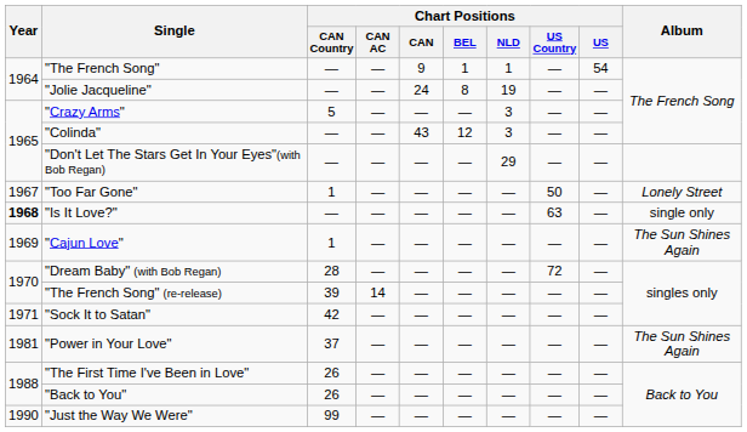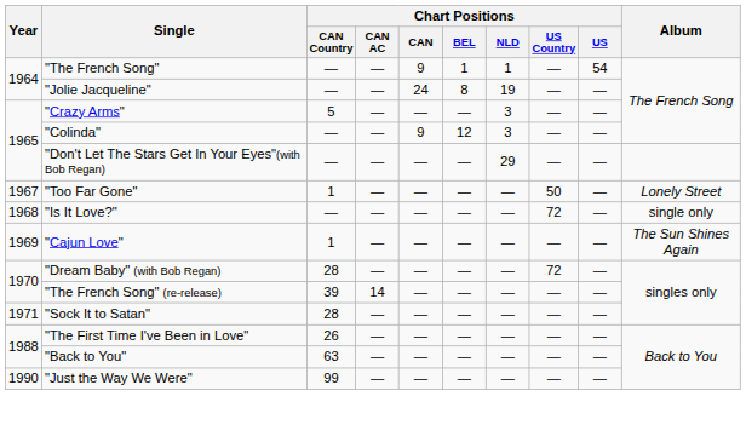 <table class="wikitable" style="text-align:center;">
 <tr>
 <th rowspan="2">Year</th>
 <th rowspan="2">Single</th>
 <th colspan="7">Chart Positions</th>
 <th rowspan="2">Album</th>
 </tr>
 <tr style="font-size:smaller;">
 <th style="width:45px;">CAN Country<br></th>
 <th style="width:45px;">CAN <br>AC<br></th>
 <th style="width:45px;">CAN<br></th>
 <th style="width:45px;"><a href='#'>BEL</a><br></th>
 <th style="width:45px;"><a href='#'>NLD</a><br></th>
 <th style="width:45px;"><a href='#'>US Country</a><br></th>
 <th style="width:45px;"><a href='#'>US</a></th>
 </tr>
 <tr>
 <td rowspan="2">1964</td>
 <td style="text-align:left;">"The French Song"</td>
 <td>—</td>
 <td>—</td>
 <td>9</td>
 <td>1</td>
 <td>1</td>
 <td>—</td>
 <td style="text-align:center;">54</td>
 <td rowspan="4"><em>The French Song</em></td>
 </tr>
 <tr>
 <td style="text-align:left;">"Jolie Jacqueline"</td>
 <td>—</td>
 <td>—</td>
 <td>24</td>
 <td>8</td>
 <td>19</td>
 <td>—</td>
 <td>—</td>
 </tr>
 <tr>
 <td rowspan="3">1965</td>
 <td style="text-align:left;">"<a href='#'>Crazy Arms</a>"</td>
 <td>5</td>
 <td>—</td>
 <td>—</td>
 <td>—</td>
 <td>3</td>
 <td>—</td>
 <td>—</td>
 </tr>
 <tr>
 <td style="text-align:left;">"Colinda"</td>
 <td>—</td>
 <td>—</td>
-<td>43</td>
+<td>9</td>
 <td>12</td>
 <td>3</td>
 <td>—</td>
 <td>—</td>
 </tr>
 <tr>
 <td style="text-align:left;">"Don't Let The Stars Get In Your Eyes"<small>(with Bob Regan)</small></td>
 <td>—</td>
 <td>—</td>
 <td>—</td>
 <td>—</td>
 <td>29</td>
 <td>—</td>
 <td>—</td>
 </tr>
 <tr>
 <td>1967</td>
 <td style="text-align:left;">"Too Far Gone"</td>
 <td>1</td>
 <td>—</td>
 <td>—</td>
 <td>—</td>
 <td>—</td>
 <td>50</td>
 <td>—</td>
 <td><em>Lonely Street</em></td>
 </tr>
 <tr>
-<td><strong>1968</strong></td>
+<td>1968</td>
 <td style="text-align:left;">"Is It Love?"</td>
 <td>—</td>
 <td>—</td>
 <td>—</td>
 <td>—</td>
 <td>—</td>
-<td>63</td>
+<td>72</td>
 <td>—</td>
 <td>single only</td>
 </tr>
 <tr>
 <td>1969</td>
 <td style="text-align:left;">"<a href='#'>Cajun Love</a>"</td>
 <td>1</td>
 <td>—</td>
 <td>—</td>
 <td>—</td>
 <td>—</td>
 <td>—</td>
 <td>—</td>
 <td><em>The Sun Shines Again</em></td>
 </tr>
 <tr>
 <td rowspan="2">1970</td>
 <td style="text-align:left;">"Dream Baby" <small>(with Bob Regan)</small></td>
 <td>28</td>
 <td>—</td>
 <td>—</td>
 <td>—</td>
 <td>—</td>
 <td>72</td>
 <td>—</td>
 <td rowspan="3">singles only</td>
 </tr>
 <tr>
 <td style="text-align:left;">"The French Song" <small>(re-release)</small></td>
 <td>39</td>
 <td>14</td>
 <td>—</td>
 <td>—</td>
 <td>—</td>
 <td>—</td>
 <td>—</td>
 </tr>
 <tr>
 <td>1971</td>
 <td style="text-align:left;">"Sock It to Satan"</td>
-<td>42</td>
+<td>28</td>
 <td>—</td>
 <td>—</td>
 <td>—</td>
 <td>—</td>
 <td>—</td>
 <td>—</td>
-</tr>
-<tr>
-<td>1981</td>
-<td style="text-align:left;">"Power in Your Love"</td>
-<td>37</td>
-<td>—</td>
-<td>—</td>
-<td>—</td>
-<td>—</td>
-<td>—</td>
-<td>—</td>
-<td><em>The Sun Shines Again</em></td>
 </tr>
 <tr>
 <td rowspan="2">1988</td>
 <td style="text-align:left;">"The First Time I've Been in Love"</td>
 <td>26</td>
 <td>—</td>
 <td>—</td>
 <td>—</td>
 <td>—</td>
 <td>—</td>
 <td>—</td>
 <td rowspan="3"><em>Back to You</em></td>
 </tr>
 <tr>
 <td style="text-align:left;">"Back to You"</td>
-<td>26</td>
+<td>63</td>
 <td>—</td>
 <td>—</td>
 <td>—</td>
 <td>—</td>
 <td>—</td>
 <td>—</td>
 </tr>
 <tr>
 <td>1990</td>
 <td style="text-align:left;">"Just the Way We Were"</td>
 <td>99</td>
 <td>—</td>
 <td>—</td>
 <td>—</td>
 <td>—</td>
 <td>—</td>
 <td>—</td>
 </tr>
 </table>
